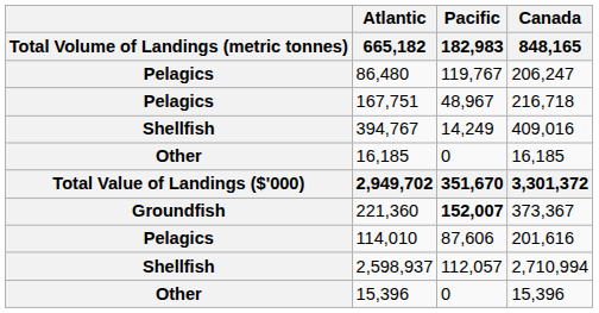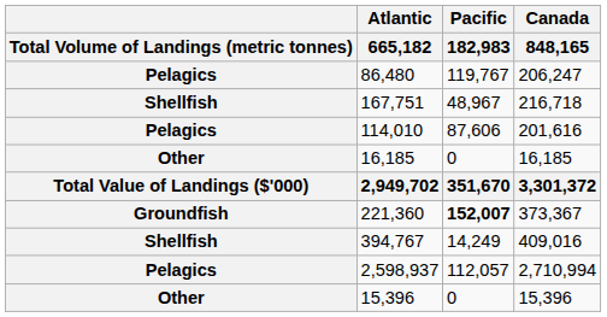 <table class="wikitable">
 <tr>
 <th></th>
 <th>Atlantic</th>
 <th>Pacific</th>
 <th>Canada</th>
 </tr>
 <tr>
 <th>Total Volume of Landings (metric tonnes)</th>
 <th>665,182</th>
 <th>182,983</th>
 <th>848,165</th>
 </tr>
 <tr>
 <th>Pelagics</th>
 <td>86,480</td>
 <td>119,767</td>
 <td>206,247</td>
 </tr>
 <tr>
-<th>Pelagics</th>
+<th>Shellfish</th>
 <td>167,751</td>
 <td>48,967</td>
 <td>216,718</td>
 </tr>
 <tr>
-<th>Shellfish</th>
-<td>394,767</td>
-<td>14,249</td>
-<td>409,016</td>
+<th>Pelagics</th>
+<td>114,010</td>
+<td>87,606</td>
+<td>201,616</td>
 </tr>
 <tr>
 <th>Other</th>
 <td>16,185</td>
 <td>0</td>
 <td>16,185</td>
 </tr>
 <tr>
 <th>Total Value of Landings ($'000)</th>
 <th>2,949,702</th>
 <th>351,670</th>
 <th>3,301,372</th>
 </tr>
 <tr>
 <th>Groundfish</th>
 <td>221,360</td>
 <td><strong>152,007</strong></td>
 <td>373,367</td>
 </tr>
 <tr>
-<th>Pelagics</th>
-<td>114,010</td>
-<td>87,606</td>
-<td>201,616</td>
+<th>Shellfish</th>
+<td>394,767</td>
+<td>14,249</td>
+<td>409,016</td>
 </tr>
 <tr>
-<th>Shellfish</th>
+<th>Pelagics</th>
 <td>2,598,937</td>
 <td>112,057</td>
 <td>2,710,994</td>
 </tr>
 <tr>
 <th>Other</th>
 <td>15,396</td>
 <td>0</td>
 <td>15,396</td>
 </tr>
 </table>
